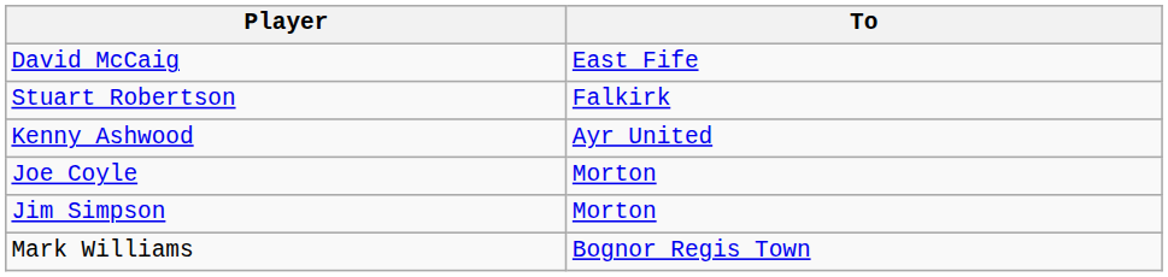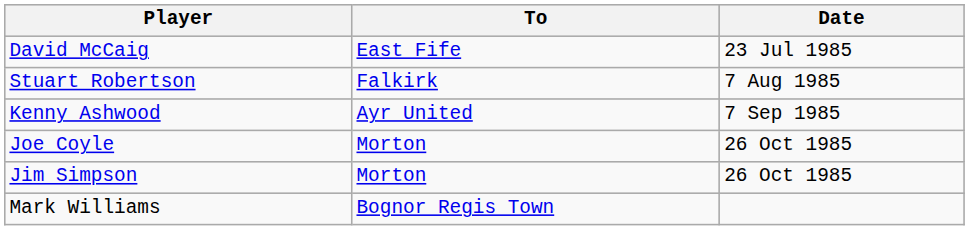 <table class="wikitable" style="text-align:center; font-size:95%;width:98%; text-align:left">
 <tr>
 <th>Player</th>
 <th>To</th>
+<th>Date</th>
 </tr>
 <tr>
 <td> <a href='#'>David McCaig</a></td>
 <td> <a href='#'>East Fife</a></td>
+<td>23 Jul 1985</td>
 </tr>
 <tr>
 <td> <a href='#'>Stuart Robertson</a></td>
 <td> <a href='#'>Falkirk</a></td>
+<td>7 Aug 1985</td>
 </tr>
 <tr>
 <td> <a href='#'>Kenny Ashwood</a></td>
 <td> <a href='#'>Ayr United</a></td>
+<td>7 Sep 1985</td>
 </tr>
 <tr>
 <td> <a href='#'>Joe Coyle</a></td>
 <td> <a href='#'>Morton</a></td>
+<td>26 Oct 1985</td>
 </tr>
 <tr>
 <td> <a href='#'>Jim Simpson</a></td>
 <td> <a href='#'>Morton</a></td>
+<td>26 Oct 1985</td>
 </tr>
 <tr>
 <td> Mark Williams</td>
 <td> <a href='#'>Bognor Regis Town</a></td>
+<td></td>
 </tr>
 </table>
